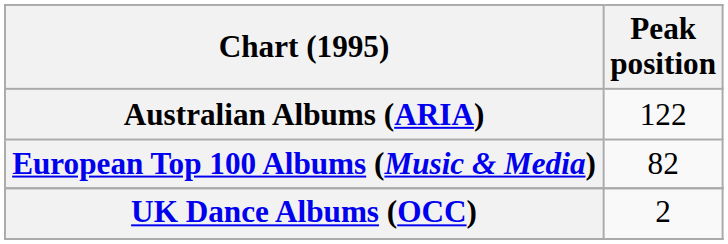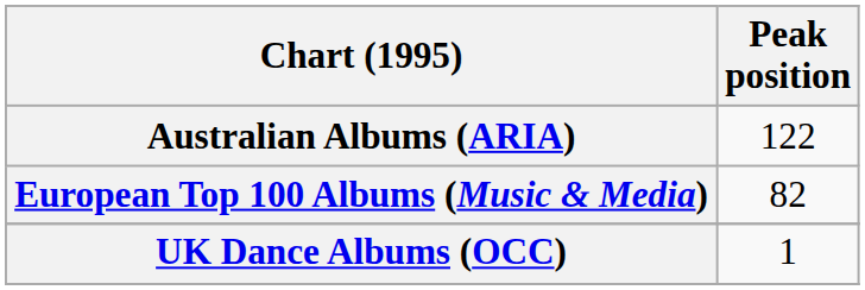 <table class="wikitable sortable plainrowheaders" style="text-align:center;" border="1">
 <tr>
 <th scope="col">Chart (1995)</th>
 <th scope="col">Peak<br>position</th>
 </tr>
 <tr>
 <th scope="row">Australian Albums (<a href='#'>ARIA</a>)</th>
 <td>122</td>
 </tr>
 <tr>
 <th scope="row"><a href='#'>European Top 100 Albums</a> (<em><a href='#'>Music & Media</a></em>)</th>
 <td>82</td>
 </tr>
 <tr>
 </tr>
 <tr>
 </tr>
 <tr>
 <th scope="row"><a href='#'>UK Dance Albums</a> (<a href='#'>OCC</a>)</th>
-<td>2</td>
+<td>1</td>
 </tr>
 <tr>
 </tr>
 </table>
